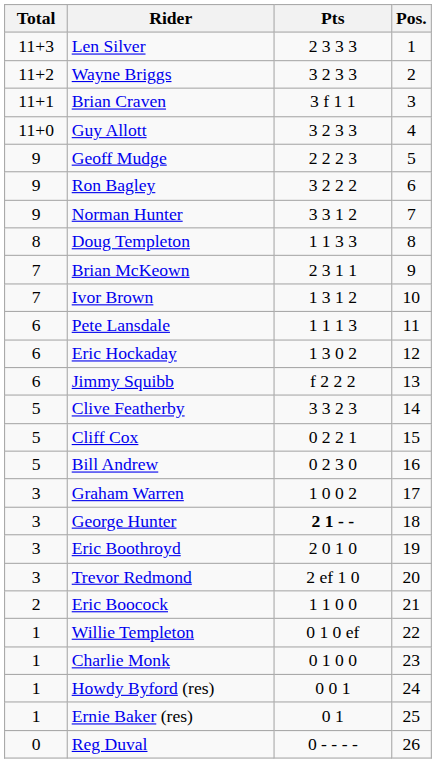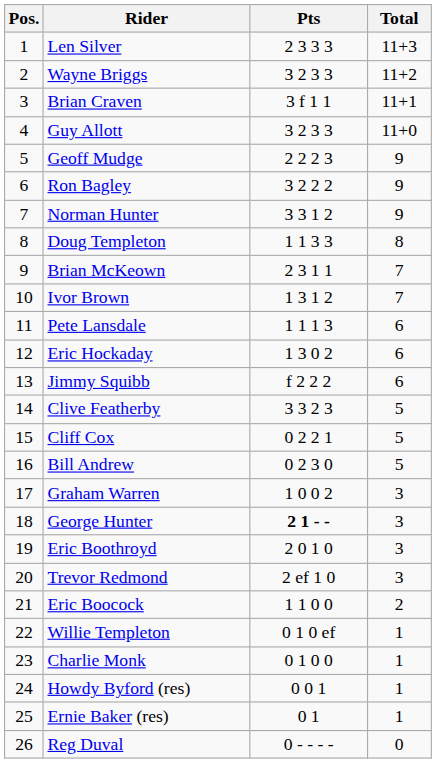 <table class=wikitable>
 <tr>
-<th width=50px>Total</th>
+<th width=25px>Pos.</th>
 <th width=180px>Rider</th>
 <th width=100px>Pts</th>
-<th width=25px>Pos.</th>
+<th width=50px>Total</th>
 </tr>
 <tr align=center >
-<td>11+3</td>
+<td>1</td>
 <td align=left> <a href='#'>Len Silver</a></td>
 <td>2 3 3 3</td>
-<td>1</td>
+<td>11+3</td>
 </tr>
 <tr align=center>
-<td>11+2</td>
+<td>2</td>
 <td align=left> <a href='#'>Wayne Briggs</a></td>
 <td>3 2 3 3</td>
-<td>2</td>
+<td>11+2</td>
 </tr>
 <tr align=center>
-<td>11+1</td>
+<td>3</td>
 <td align=left> <a href='#'>Brian Craven</a></td>
 <td>3 f 1 1</td>
-<td>3</td>
+<td>11+1</td>
 </tr>
 <tr align=center>
-<td>11+0</td>
+<td>4</td>
 <td align=left> <a href='#'>Guy Allott</a></td>
 <td>3 2 3 3</td>
-<td>4</td>
+<td>11+0</td>
 </tr>
 <tr align=center>
-<td>9</td>
+<td>5</td>
 <td align=left> <a href='#'>Geoff Mudge</a></td>
 <td>2 2 2 3</td>
-<td>5</td>
+<td>9</td>
 </tr>
 <tr align=center>
-<td>9</td>
+<td>6</td>
 <td align=left> <a href='#'>Ron Bagley</a></td>
 <td>3 2 2 2</td>
-<td>6</td>
+<td>9</td>
 </tr>
 <tr align=center>
-<td>9</td>
+<td>7</td>
 <td align=left> <a href='#'>Norman Hunter</a></td>
 <td>3 3 1 2</td>
-<td>7</td>
+<td>9</td>
 </tr>
 <tr align=center>
 <td>8</td>
 <td align=left> <a href='#'>Doug Templeton</a></td>
 <td>1 1 3 3</td>
 <td>8</td>
 </tr>
 <tr align=center>
-<td>7</td>
+<td>9</td>
 <td align=left> <a href='#'>Brian McKeown</a></td>
 <td>2 3 1 1</td>
-<td>9</td>
+<td>7</td>
 </tr>
 <tr align=center>
-<td>7</td>
+<td>10</td>
 <td align=left> <a href='#'>Ivor Brown</a></td>
 <td>1 3 1 2</td>
-<td>10</td>
+<td>7</td>
 </tr>
 <tr align=center>
-<td>6</td>
+<td>11</td>
 <td align=left> <a href='#'>Pete Lansdale</a></td>
 <td>1 1 1 3</td>
-<td>11</td>
+<td>6</td>
 </tr>
 <tr align=center>
-<td>6</td>
+<td>12</td>
 <td align=left> <a href='#'>Eric Hockaday</a></td>
 <td>1 3 0 2</td>
-<td>12</td>
+<td>6</td>
 </tr>
 <tr align=center>
-<td>6</td>
+<td>13</td>
 <td align=left> <a href='#'>Jimmy Squibb</a></td>
 <td>f 2 2 2</td>
-<td>13</td>
+<td>6</td>
 </tr>
 <tr align=center>
-<td>5</td>
+<td>14</td>
 <td align=left> <a href='#'>Clive Featherby</a></td>
 <td>3 3 2 3</td>
-<td>14</td>
+<td>5</td>
 </tr>
 <tr align=center>
-<td>5</td>
+<td>15</td>
 <td align=left> <a href='#'>Cliff Cox</a></td>
 <td>0	2 2 1</td>
-<td>15</td>
+<td>5</td>
 </tr>
 <tr align=center>
-<td>5</td>
+<td>16</td>
 <td align=left> <a href='#'>Bill Andrew</a></td>
 <td>0 2 3 0</td>
-<td>16</td>
+<td>5</td>
 </tr>
 <tr align=center>
-<td>3</td>
+<td>17</td>
 <td align=left> <a href='#'>Graham Warren</a></td>
 <td>1 0 0 2</td>
-<td>17</td>
+<td>3</td>
 </tr>
 <tr align=center>
-<td>3</td>
+<td>18</td>
 <td align=left> <a href='#'>George Hunter</a></td>
 <td><strong>2 1 - -</strong></td>
-<td>18</td>
+<td>3</td>
 </tr>
 <tr align=center>
-<td>3</td>
+<td>19</td>
 <td align=left> <a href='#'>Eric Boothroyd</a></td>
 <td>2	0 1 0</td>
-<td>19</td>
+<td>3</td>
 </tr>
 <tr align=center>
-<td>3</td>
+<td>20</td>
 <td align=left> <a href='#'>Trevor Redmond</a></td>
 <td>2 ef 1 0</td>
-<td>20</td>
+<td>3</td>
 </tr>
 <tr align=center>
-<td>2</td>
+<td>21</td>
 <td align=left> <a href='#'>Eric Boocock</a></td>
 <td>1 1 0 0</td>
-<td>21</td>
+<td>2</td>
 </tr>
 <tr align=center>
-<td>1</td>
+<td>22</td>
 <td align=left> <a href='#'>Willie Templeton</a></td>
 <td>0 1 0 ef</td>
-<td>22</td>
+<td>1</td>
 </tr>
 <tr align=center>
-<td>1</td>
+<td>23</td>
 <td align=left> <a href='#'>Charlie Monk</a></td>
 <td>0 1 0 0</td>
-<td>23</td>
+<td>1</td>
 </tr>
 <tr align=center>
-<td>1</td>
+<td>24</td>
 <td align=left> <a href='#'>Howdy Byford</a> (res)</td>
 <td>0 0 1</td>
-<td>24</td>
+<td>1</td>
 </tr>
 <tr align=center>
-<td>1</td>
+<td>25</td>
 <td align=left> <a href='#'>Ernie Baker</a> (res)</td>
 <td>0 1</td>
-<td>25</td>
+<td>1</td>
 </tr>
 <tr align=center>
-<td>0</td>
+<td>26</td>
 <td align=left> <a href='#'>Reg Duval</a></td>
 <td>0 - - - -</td>
-<td>26</td>
+<td>0</td>
 </tr>
 </table>
